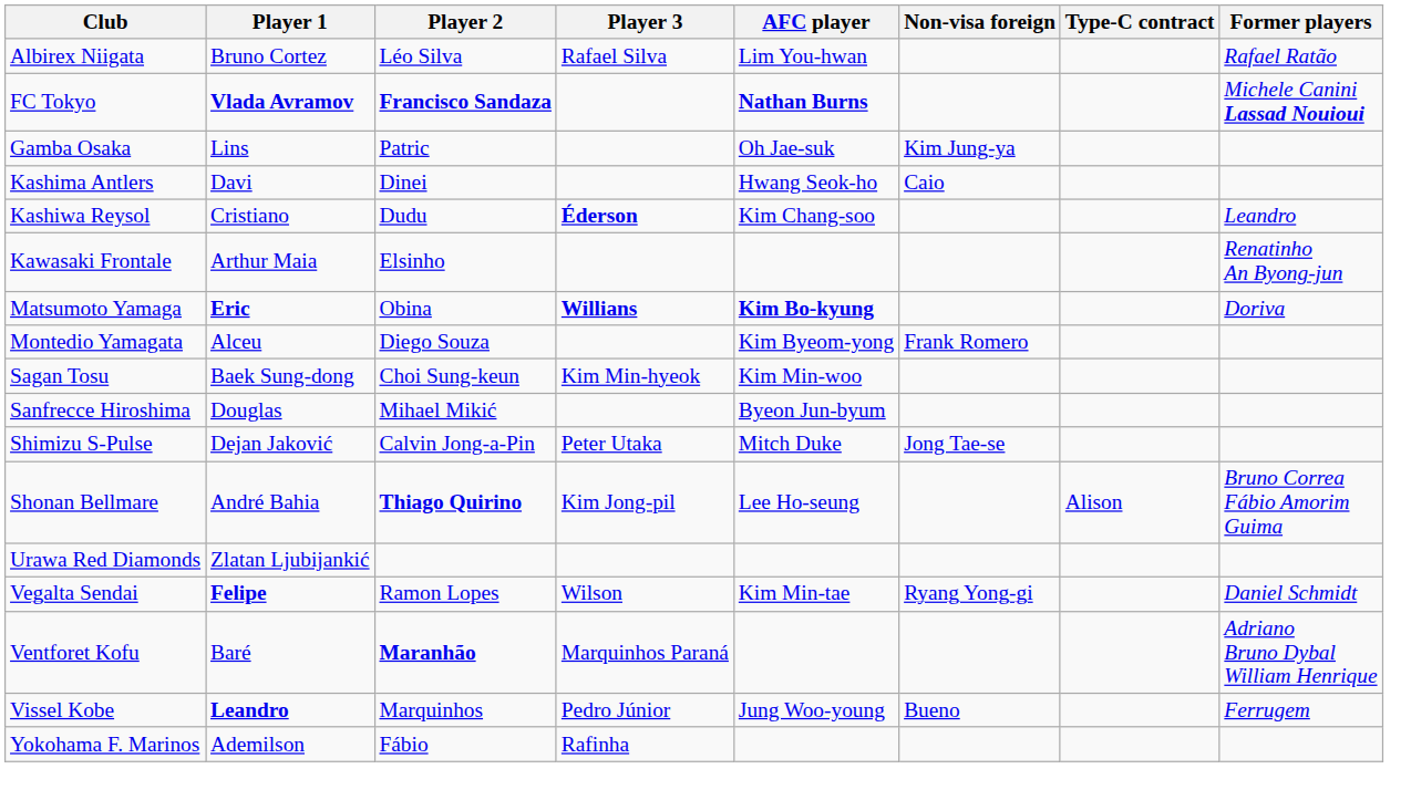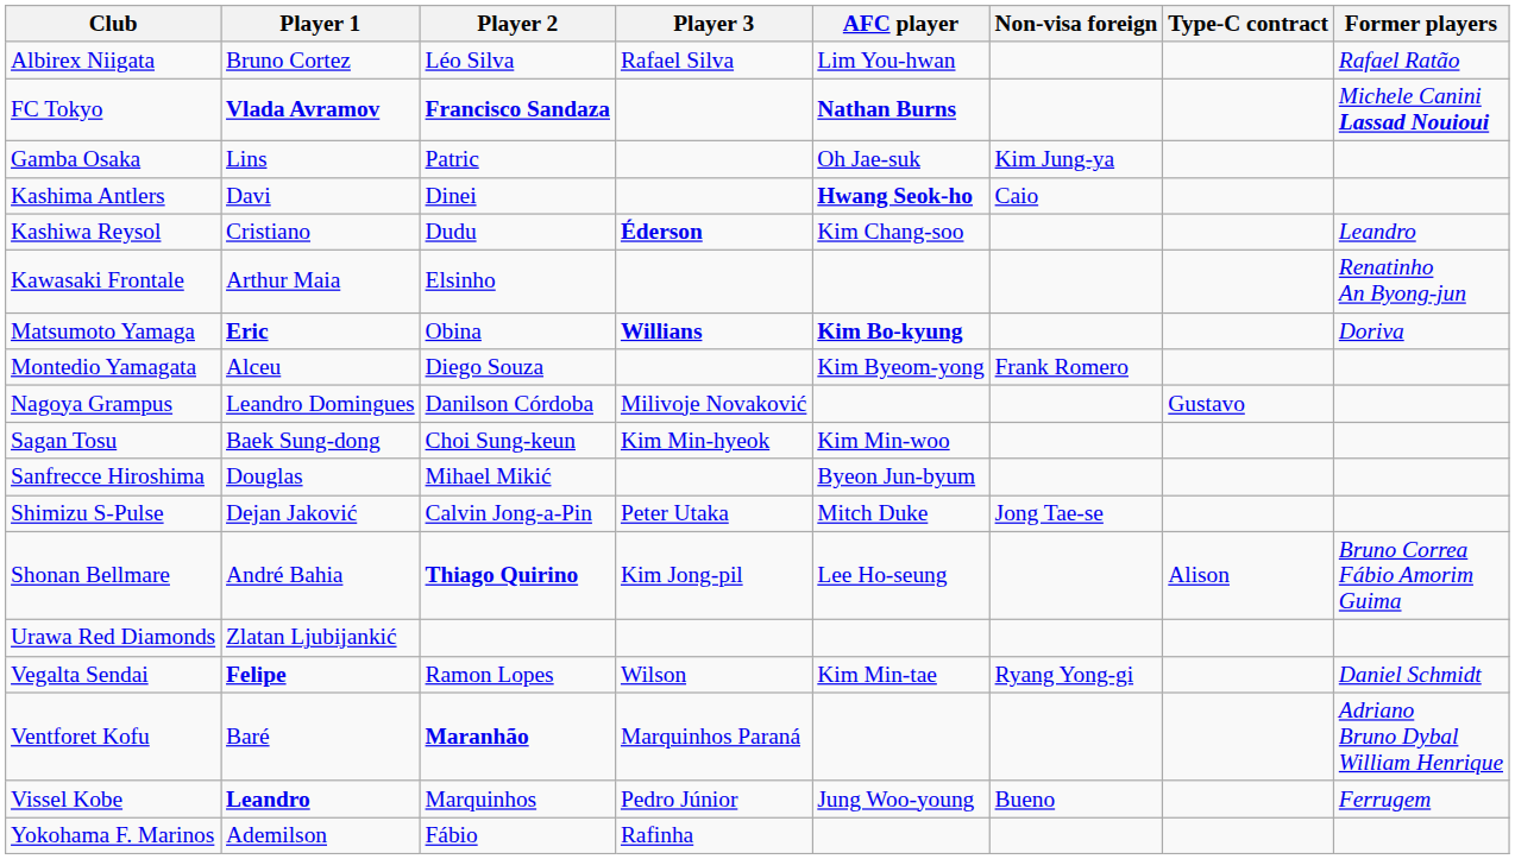 <table class="wikitable">
 <tr>
 <th>Club</th>
 <th>Player 1</th>
 <th>Player 2</th>
 <th>Player 3</th>
 <th><a href='#'>AFC</a> player</th>
 <th>Non-visa foreign</th>
 <th>Type-C contract</th>
 <th>Former players</th>
 </tr>
 <tr>
 <td><a href='#'>Albirex Niigata</a></td>
 <td> <a href='#'>Bruno Cortez</a></td>
 <td> <a href='#'>Léo Silva</a></td>
 <td> <a href='#'>Rafael Silva</a></td>
 <td> <a href='#'>Lim You-hwan</a></td>
 <td></td>
 <td></td>
 <td> <em><a href='#'>Rafael Ratão</a></em></td>
 </tr>
 <tr>
 <td><a href='#'>FC Tokyo</a></td>
 <td> <strong><a href='#'>Vlada Avramov</a></strong></td>
 <td> <strong><a href='#'>Francisco Sandaza</a></strong></td>
 <td></td>
 <td>  <strong><a href='#'>Nathan Burns</a></strong></td>
 <td></td>
 <td></td>
 <td> <em><a href='#'>Michele Canini</a></em><br> <strong><em><a href='#'>Lassad Nouioui</a></em></strong></td>
 </tr>
 <tr>
 <td><a href='#'>Gamba Osaka</a></td>
 <td> <a href='#'>Lins</a></td>
 <td> <a href='#'>Patric</a></td>
 <td></td>
 <td> <a href='#'>Oh Jae-suk</a></td>
 <td> <a href='#'>Kim Jung-ya</a></td>
 <td></td>
 <td></td>
 </tr>
 <tr>
 <td><a href='#'>Kashima Antlers</a></td>
 <td> <a href='#'>Davi</a></td>
 <td> <a href='#'>Dinei</a></td>
 <td></td>
-<td> <a href='#'>Hwang Seok-ho</a></td>
+<td><strong> <a href='#'>Hwang Seok-ho</a></strong></td>
 <td> <a href='#'>Caio</a></td>
 <td></td>
 <td></td>
 </tr>
 <tr>
 <td><a href='#'>Kashiwa Reysol</a></td>
 <td> <a href='#'>Cristiano</a></td>
 <td> <a href='#'>Dudu</a></td>
 <td> <strong><a href='#'>Éderson</a></strong></td>
 <td> <a href='#'>Kim Chang-soo</a></td>
 <td></td>
 <td></td>
 <td> <em><a href='#'>Leandro</a></em></td>
 </tr>
 <tr>
 <td><a href='#'>Kawasaki Frontale</a></td>
 <td> <a href='#'>Arthur Maia</a></td>
 <td> <a href='#'>Elsinho</a></td>
 <td></td>
 <td></td>
 <td></td>
 <td></td>
 <td> <em><a href='#'>Renatinho</a></em><br> <em><a href='#'>An Byong-jun</a></em></td>
 </tr>
 <tr>
 <td><a href='#'>Matsumoto Yamaga</a></td>
 <td> <strong><a href='#'>Eric</a></strong></td>
 <td> <a href='#'>Obina</a></td>
 <td> <strong><a href='#'>Willians</a></strong></td>
 <td> <strong><a href='#'>Kim Bo-kyung</a></strong></td>
 <td></td>
 <td></td>
 <td> <em><a href='#'>Doriva</a></em></td>
 </tr>
 <tr>
 <td><a href='#'>Montedio Yamagata</a></td>
 <td> <a href='#'>Alceu</a></td>
 <td> <a href='#'>Diego Souza</a></td>
 <td></td>
 <td> <a href='#'>Kim Byeom-yong</a></td>
 <td> <a href='#'>Frank Romero</a></td>
 <td></td>
+<td></td>
+</tr>
+<tr>
+<td><a href='#'>Nagoya Grampus</a></td>
+<td> <a href='#'>Leandro Domingues</a></td>
+<td> <a href='#'>Danilson Córdoba</a></td>
+<td> <a href='#'>Milivoje Novaković</a></td>
+<td></td>
+<td></td>
+<td> <a href='#'>Gustavo</a></td>
 <td></td>
 </tr>
 <tr>
 <td><a href='#'>Sagan Tosu</a></td>
 <td> <a href='#'>Baek Sung-dong</a></td>
 <td> <a href='#'>Choi Sung-keun</a></td>
 <td> <a href='#'>Kim Min-hyeok</a></td>
 <td> <a href='#'>Kim Min-woo</a></td>
 <td></td>
 <td></td>
 <td></td>
 </tr>
 <tr>
 <td><a href='#'>Sanfrecce Hiroshima</a></td>
 <td> <a href='#'>Douglas</a></td>
 <td> <a href='#'>Mihael Mikić</a></td>
 <td></td>
 <td> <a href='#'>Byeon Jun-byum</a></td>
 <td></td>
 <td></td>
 <td></td>
 </tr>
 <tr>
 <td><a href='#'>Shimizu S-Pulse</a></td>
 <td> <a href='#'>Dejan Jaković</a></td>
 <td> <a href='#'>Calvin Jong-a-Pin</a></td>
 <td> <a href='#'>Peter Utaka</a></td>
 <td> <a href='#'>Mitch Duke</a></td>
 <td> <a href='#'>Jong Tae-se</a></td>
 <td></td>
 <td></td>
 </tr>
 <tr>
 <td><a href='#'>Shonan Bellmare</a></td>
 <td> <a href='#'>André Bahia</a></td>
 <td> <strong><a href='#'>Thiago Quirino</a></strong></td>
 <td> <a href='#'>Kim Jong-pil</a></td>
 <td> <a href='#'>Lee Ho-seung</a></td>
 <td></td>
 <td> <a href='#'>Alison</a></td>
 <td> <em><a href='#'>Bruno Correa</a></em><br> <em><a href='#'>Fábio Amorim</a></em><br> <em><a href='#'>Guima</a></em></td>
 </tr>
 <tr>
 <td><a href='#'>Urawa Red Diamonds</a></td>
 <td> <a href='#'>Zlatan Ljubijankić</a></td>
 <td></td>
 <td></td>
 <td></td>
 <td></td>
 <td></td>
 <td></td>
 </tr>
 <tr>
 <td><a href='#'>Vegalta Sendai</a></td>
 <td> <strong><a href='#'>Felipe</a></strong></td>
 <td> <a href='#'>Ramon Lopes</a></td>
 <td> <a href='#'>Wilson</a></td>
 <td> <a href='#'>Kim Min-tae</a></td>
 <td> <a href='#'>Ryang Yong-gi</a></td>
 <td></td>
 <td> <em><a href='#'>Daniel Schmidt</a></em></td>
 </tr>
 <tr>
 <td><a href='#'>Ventforet Kofu</a></td>
 <td> <a href='#'>Baré</a></td>
 <td> <strong><a href='#'>Maranhão</a></strong></td>
 <td> <a href='#'>Marquinhos Paraná</a></td>
 <td></td>
 <td></td>
 <td></td>
 <td> <em><a href='#'>Adriano</a></em><br> <em><a href='#'>Bruno Dybal</a></em><br> <em><a href='#'>William Henrique</a></em></td>
 </tr>
 <tr>
 <td><a href='#'>Vissel Kobe</a></td>
 <td> <strong><a href='#'>Leandro</a></strong></td>
 <td> <a href='#'>Marquinhos</a></td>
 <td> <a href='#'>Pedro Júnior</a></td>
 <td> <a href='#'>Jung Woo-young</a></td>
 <td> <a href='#'>Bueno</a></td>
 <td></td>
 <td> <em><a href='#'>Ferrugem</a></em></td>
 </tr>
 <tr>
 <td><a href='#'>Yokohama F. Marinos</a></td>
 <td> <a href='#'>Ademilson</a></td>
 <td> <a href='#'>Fábio</a></td>
 <td> <a href='#'>Rafinha</a></td>
 <td></td>
 <td></td>
 <td></td>
 <td></td>
 </tr>
 </table>
